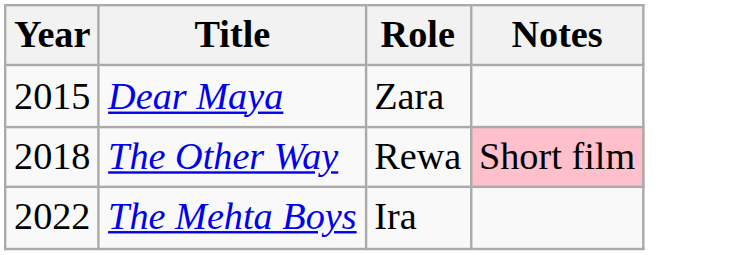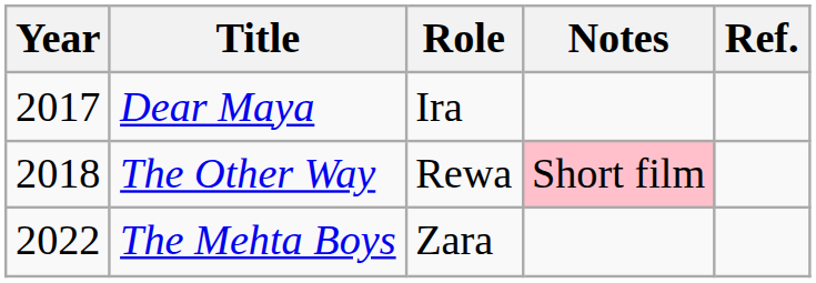 <table class="wikitable plainrowheaders sortable">
 <tr>
 <th>Year</th>
 <th>Title</th>
 <th>Role</th>
 <th>Notes</th>
+<th>Ref.</th>
 </tr>
 <tr>
-<td>2015</td>
+<td>2017</td>
 <td><a href='#'><em>Dear Maya</em></a></td>
-<td>Zara</td>
+<td>Ira</td>
+<td></td>
 <td></td>
 </tr>
 <tr>
 <td>2018</td>
 <td><a href='#'><em>The Other Way</em></a></td>
 <td>Rewa</td>
 <td style="background: pink;">Short film</td>
+<td></td>
 </tr>
 <tr>
 <td>2022</td>
 <td><a href='#'><em>The Mehta Boys</em></a></td>
-<td>Ira</td>
+<td>Zara</td>
+<td></td>
 <td></td>
 </tr>
 </table>
